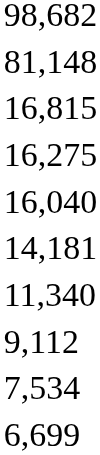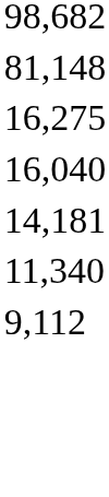 <table>
 <tr>
 <td></td>
 <td>98,682</td>
 </tr>
 <tr>
 <td></td>
 <td>81,148</td>
-</tr>
-<tr>
-<td></td>
-<td>16,815</td>
 </tr>
 <tr>
 <td></td>
 <td>16,275</td>
 </tr>
 <tr>
 <td></td>
 <td>16,040</td>
 </tr>
 <tr>
 <td></td>
 <td>14,181</td>
 </tr>
 <tr>
 <td></td>
 <td>11,340</td>
 </tr>
 <tr>
 <td></td>
 <td>9,112</td>
 </tr>
-<tr>
-<td></td>
-<td>7,534</td>
-</tr>
-<tr>
-<td></td>
-<td>6,699</td>
-</tr>
 </table>
